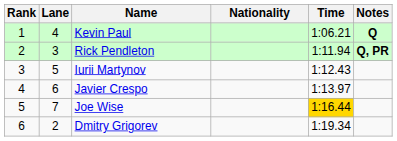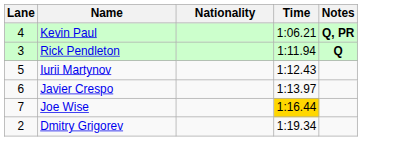 <table class="wikitable sortable" style="text-align:center">
 <tr>
-<th>Rank</th>
 <th>Lane</th>
 <th style="width:180px">Name</th>
 <th style="width:125px">Nationality</th>
 <th>Time</th>
 <th>Notes</th>
 </tr>
 <tr style="background:#cfc;">
-<td>1</td>
 <td>4</td>
 <td style="text-align:left;"><a href='#'>Kevin Paul</a></td>
 <td style="text-align:left;"></td>
 <td>1:06.21</td>
-<td><strong>Q</strong></td>
+<td><strong>Q, PR</strong></td>
 </tr>
 <tr style="background:#cfc;">
-<td>2</td>
 <td>3</td>
 <td style="text-align:left;"><a href='#'>Rick Pendleton</a></td>
 <td style="text-align:left;"></td>
 <td>1:11.94</td>
-<td><strong>Q, PR</strong></td>
+<td><strong>Q</strong></td>
 </tr>
 <tr>
-<td>3</td>
 <td>5</td>
 <td style="text-align:left;"><a href='#'>Iurii Martynov</a></td>
 <td style="text-align:left;"></td>
 <td>1:12.43</td>
 <td></td>
 </tr>
 <tr>
-<td>4</td>
 <td>6</td>
 <td style="text-align:left;"><a href='#'>Javier Crespo</a></td>
 <td style="text-align:left;"></td>
 <td>1:13.97</td>
 <td></td>
 </tr>
 <tr>
-<td>5</td>
 <td>7</td>
 <td style="text-align:left;"><a href='#'>Joe Wise</a></td>
 <td style="text-align:left;"></td>
 <td style="background: gold;">1:16.44</td>
 <td></td>
 </tr>
 <tr>
-<td>6</td>
 <td>2</td>
 <td style="text-align:left;"><a href='#'>Dmitry Grigorev</a></td>
 <td style="text-align:left;"></td>
 <td>1:19.34</td>
 <td></td>
 </tr>
 </table>
